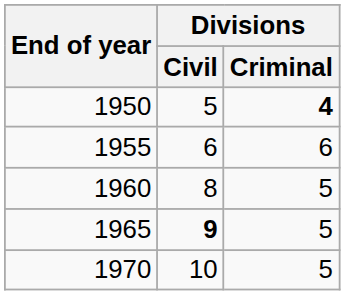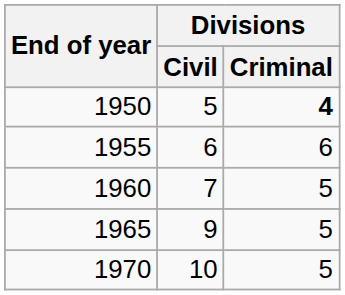 <table class="wikitable floatright" style="font-size:90%; text-align: right">
 <tr>
 <th rowspan="2">End of year</th>
 <th colspan="2">Divisions</th>
 </tr>
 <tr>
 <th>Civil</th>
 <th>Criminal</th>
 </tr>
 <tr>
 <td>1950</td>
 <td>5</td>
 <td><strong>4</strong></td>
 </tr>
 <tr>
 <td>1955</td>
 <td>6</td>
 <td>6</td>
 </tr>
 <tr>
 <td>1960</td>
-<td>8</td>
+<td>7</td>
 <td>5</td>
 </tr>
 <tr>
 <td>1965</td>
-<td><strong>9</strong></td>
+<td>9</td>
 <td>5</td>
 </tr>
 <tr>
 <td>1970</td>
 <td>10</td>
 <td>5</td>
 </tr>
 </table>
